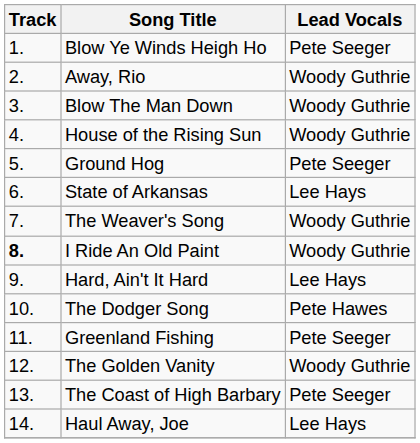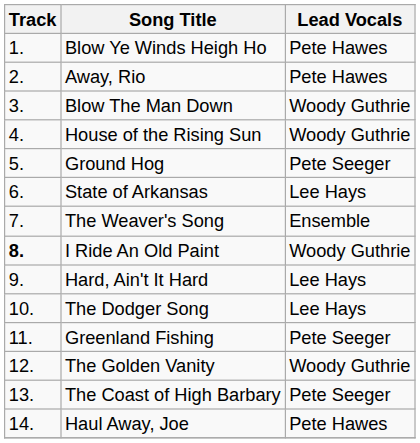 <table class="wikitable" style="font-size:95%;">
 <tr>
 <th>Track</th>
 <th>Song Title</th>
 <th>Lead Vocals</th>
 </tr>
 <tr>
 <td>1.</td>
 <td>Blow Ye Winds Heigh Ho</td>
-<td>Pete Seeger</td>
+<td>Pete Hawes</td>
 </tr>
 <tr>
 <td>2.</td>
 <td>Away, Rio</td>
-<td>Woody Guthrie</td>
+<td>Pete Hawes</td>
 </tr>
 <tr>
 <td>3.</td>
 <td>Blow The Man Down</td>
 <td>Woody Guthrie</td>
 </tr>
 <tr>
 <td>4.</td>
 <td>House of the Rising Sun</td>
 <td>Woody Guthrie</td>
 </tr>
 <tr>
 <td>5.</td>
 <td>Ground Hog</td>
 <td>Pete Seeger</td>
 </tr>
 <tr>
 <td>6.</td>
 <td>State of Arkansas</td>
 <td>Lee Hays</td>
 </tr>
 <tr>
 <td>7.</td>
 <td>The Weaver's Song</td>
-<td>Woody Guthrie</td>
+<td>Ensemble</td>
 </tr>
 <tr>
 <td><strong>8.</strong></td>
 <td>I Ride An Old Paint</td>
 <td>Woody Guthrie</td>
 </tr>
 <tr>
 <td>9.</td>
 <td>Hard, Ain't It Hard</td>
 <td>Lee Hays</td>
 </tr>
 <tr>
 <td>10.</td>
 <td>The Dodger Song</td>
-<td>Pete Hawes</td>
+<td>Lee Hays</td>
 </tr>
 <tr>
 <td>11.</td>
 <td>Greenland Fishing</td>
 <td>Pete Seeger</td>
 </tr>
 <tr>
 <td>12.</td>
 <td>The Golden Vanity</td>
 <td>Woody Guthrie</td>
 </tr>
 <tr>
 <td>13.</td>
 <td>The Coast of High Barbary</td>
 <td>Pete Seeger</td>
 </tr>
 <tr>
 <td>14.</td>
 <td>Haul Away, Joe</td>
-<td>Lee Hays</td>
+<td>Pete Hawes</td>
 </tr>
 <tr>
 </tr>
 </table>
